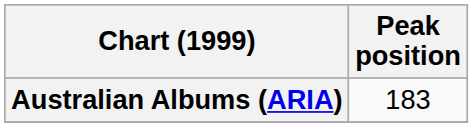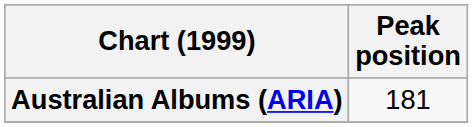 <table class="wikitable sortable plainrowheaders">
 <tr>
 <th>Chart (1999)</th>
 <th>Peak<br>position</th>
 </tr>
 <tr>
 <th scope="row">Australian Albums (<a href='#'>ARIA</a>)</th>
-<td align="center">183</td>
+<td align="center">181</td>
 </tr>
 <tr>
 </tr>
 <tr>
 </tr>
 <tr>
 </tr>
 <tr>
 </tr>
 <tr>
 </tr>
 </table>
